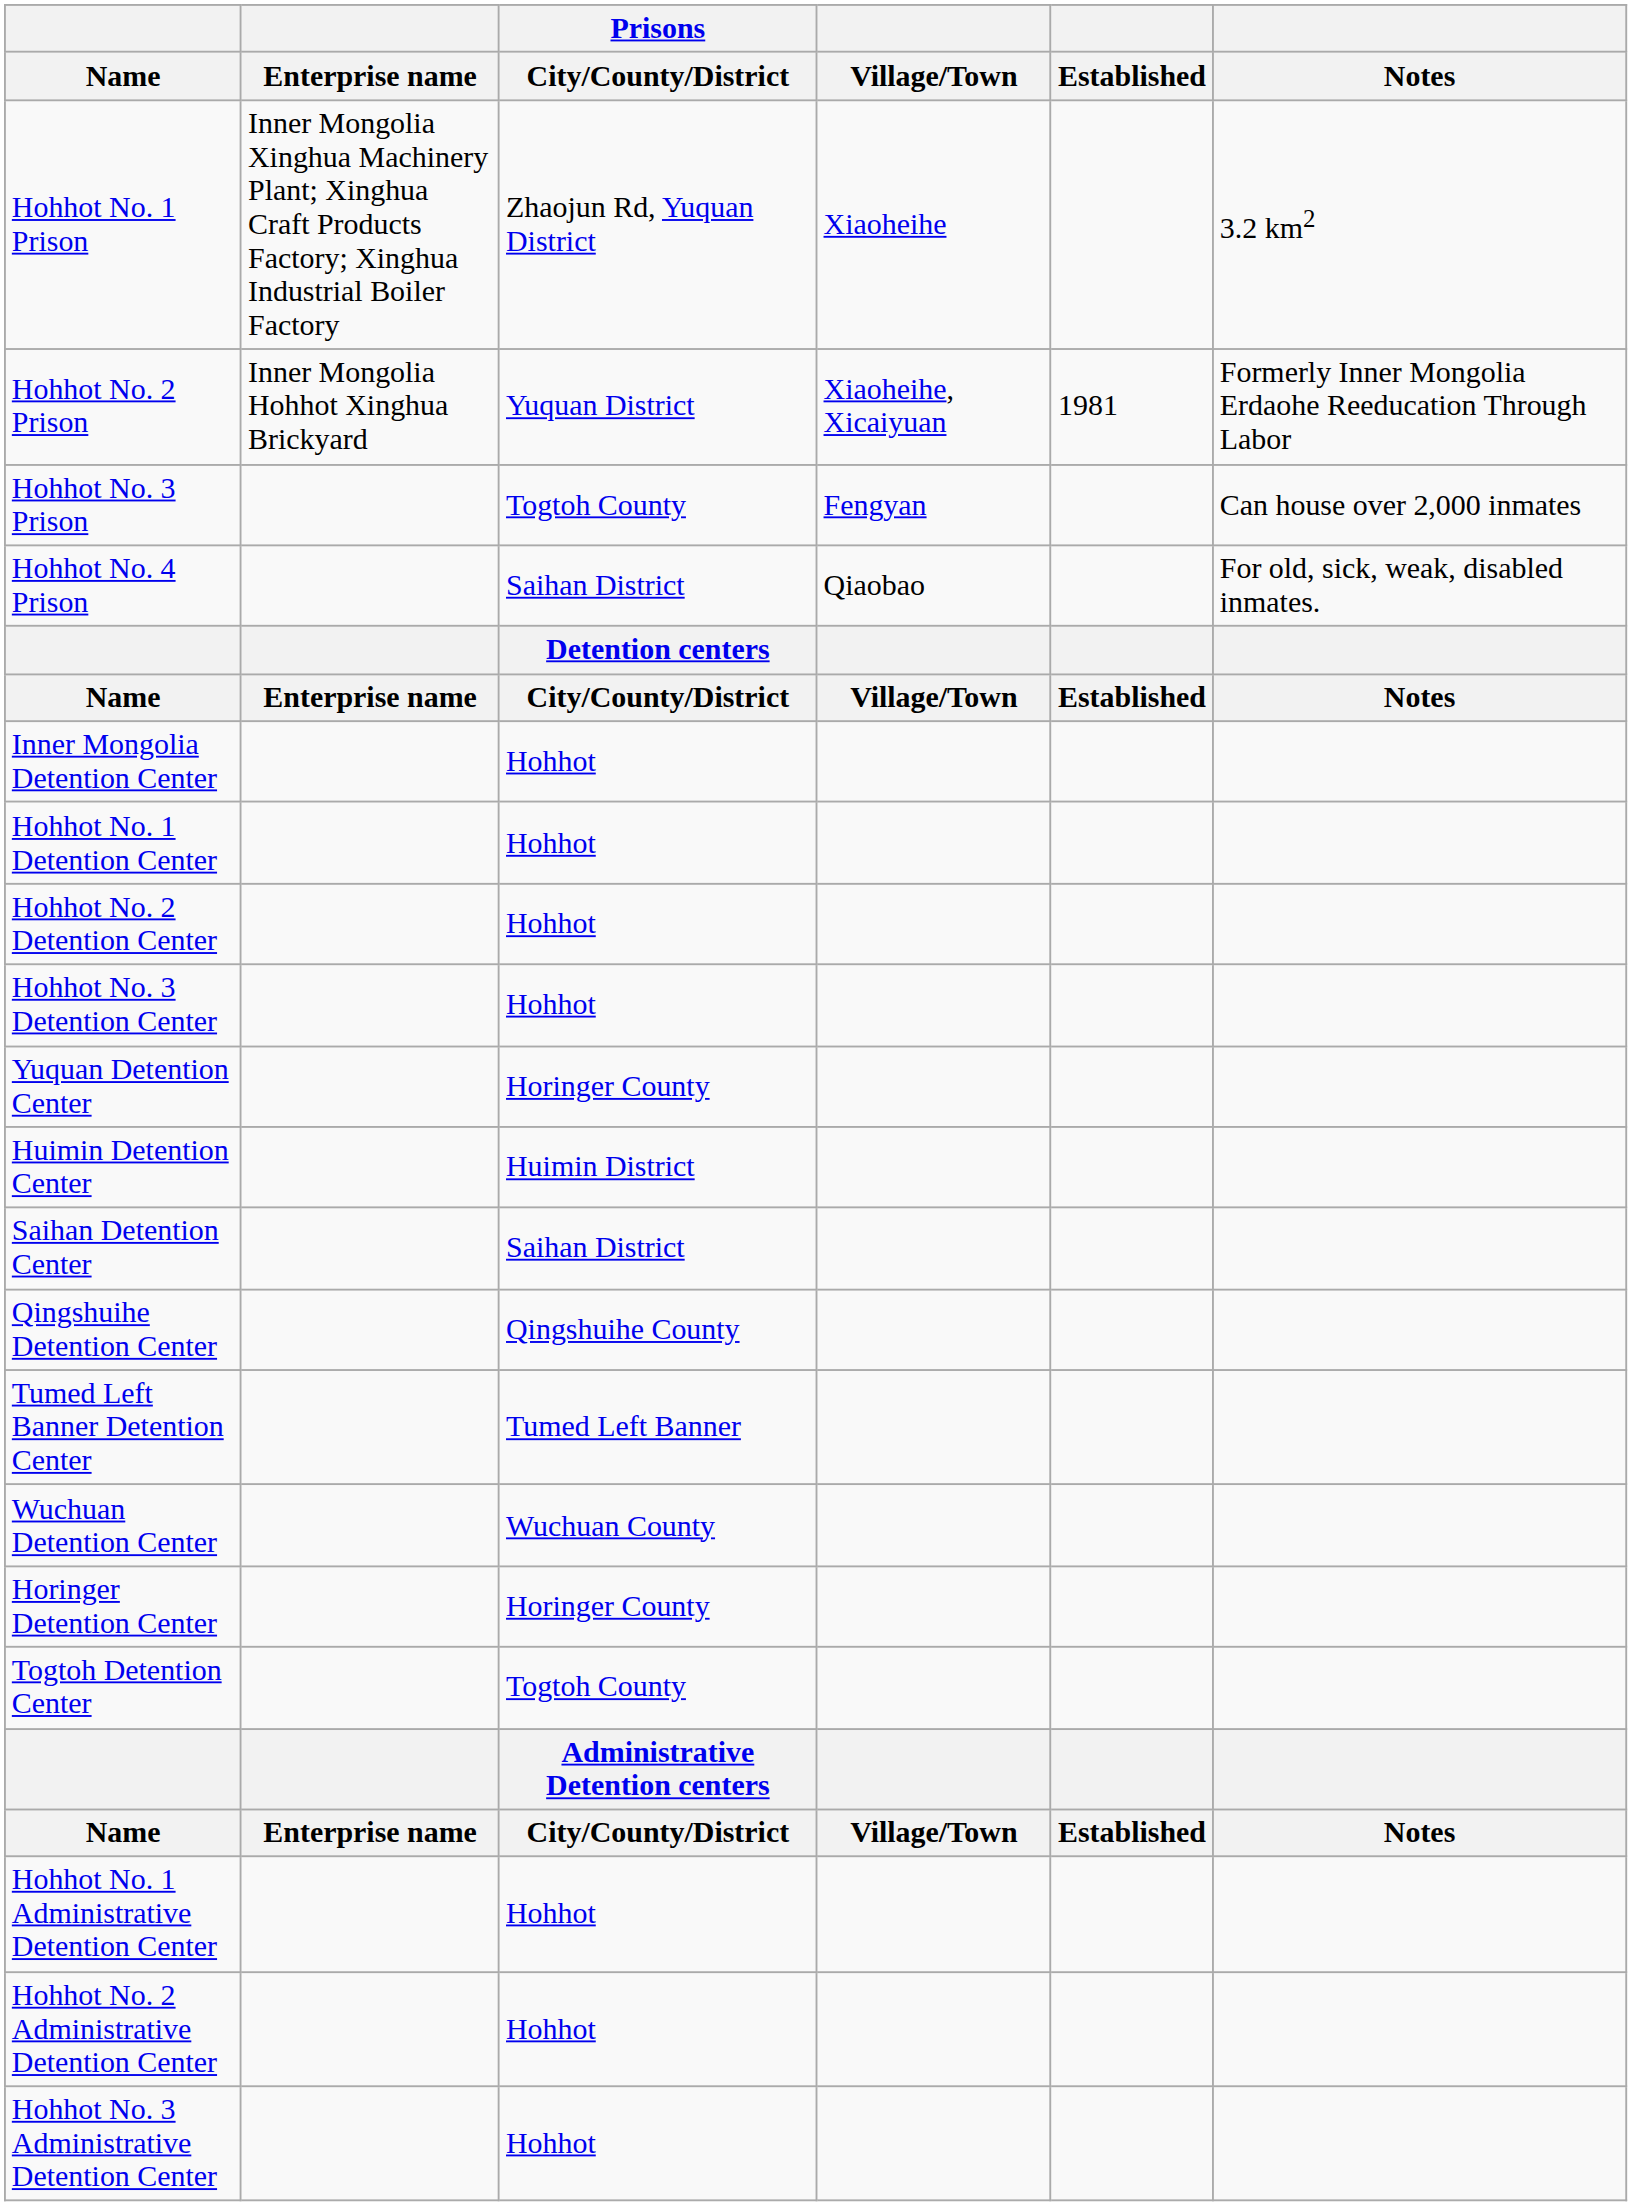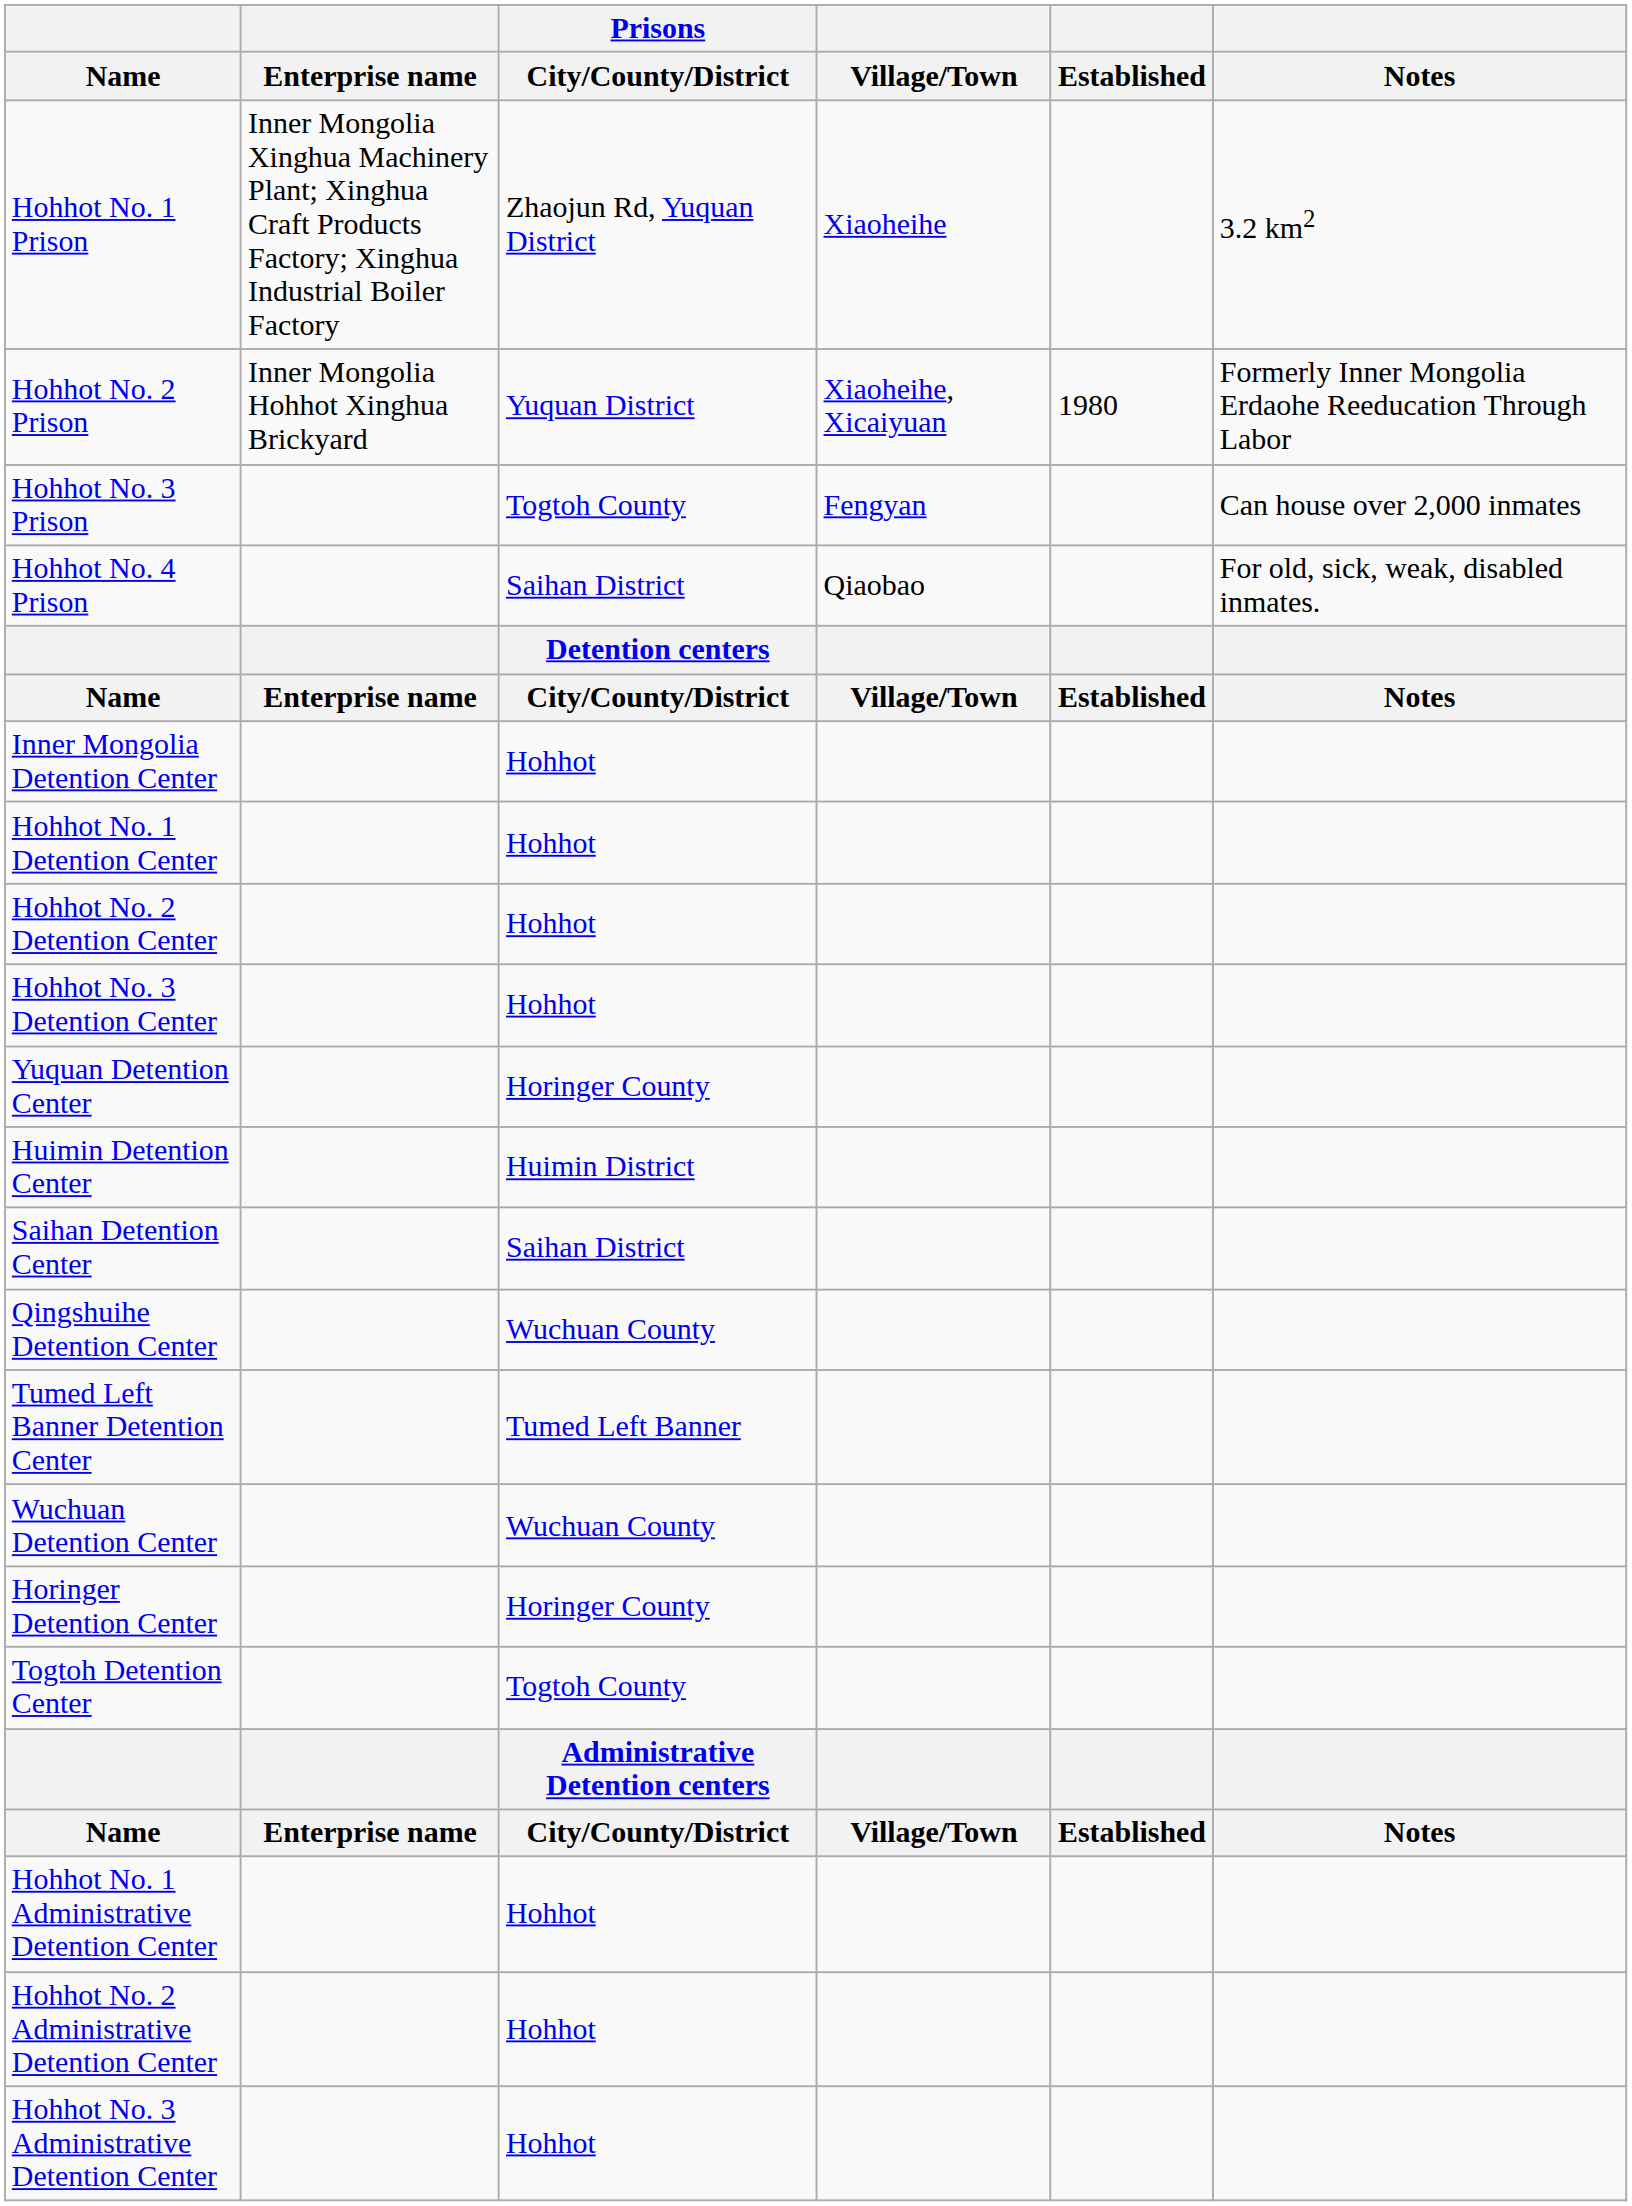 <table class="wikitable">
 <tr>
 <th></th>
 <th></th>
 <th><strong><a href='#'>Prisons</a></strong></th>
 <th></th>
 <th></th>
 <th></th>
 </tr>
 <tr>
 <th width=15%>Name</th>
 <th width=17%>Enterprise name</th>
 <th width=20%>City/County/District</th>
 <th width=15%>Village/Town</th>
 <th width=5%>Established</th>
 <th width=28%>Notes</th>
 </tr>
 <tr>
 <td><a href='#'>Hohhot No. 1 Prison</a></td>
 <td>Inner Mongolia Xinghua Machinery Plant; Xinghua Craft Products Factory; Xinghua Industrial Boiler Factory</td>
 <td>Zhaojun Rd, <a href='#'>Yuquan District</a></td>
 <td><a href='#'>Xiaoheihe</a></td>
 <td></td>
 <td>3.2 km<sup>2</sup></td>
 </tr>
 <tr>
 <td><a href='#'>Hohhot No. 2 Prison</a></td>
 <td>Inner Mongolia Hohhot Xinghua Brickyard</td>
 <td><a href='#'>Yuquan District</a></td>
 <td><a href='#'>Xiaoheihe</a>, <a href='#'>Xicaiyuan</a></td>
-<td>1981</td>
+<td>1980</td>
 <td>Formerly Inner Mongolia Erdaohe Reeducation Through Labor</td>
 </tr>
 <tr>
 <td><a href='#'>Hohhot No. 3 Prison</a></td>
 <td></td>
 <td><a href='#'>Togtoh County</a></td>
 <td><a href='#'>Fengyan</a></td>
 <td></td>
 <td>Can house over 2,000 inmates</td>
 </tr>
 <tr>
 <td><a href='#'>Hohhot No. 4 Prison</a></td>
 <td></td>
 <td><a href='#'>Saihan District</a></td>
 <td>Qiaobao</td>
 <td></td>
 <td>For old, sick, weak, disabled inmates.</td>
 </tr>
 <tr>
 <th></th>
 <th></th>
 <th><strong><a href='#'>Detention centers</a></strong> </th>
 <th></th>
 <th></th>
 <th></th>
 </tr>
 <tr>
 <th width=15%>Name</th>
 <th width=17%>Enterprise name</th>
 <th width=20%>City/County/District</th>
 <th width=15%>Village/Town</th>
 <th width=5%>Established</th>
 <th width=28%>Notes</th>
 </tr>
 <tr>
 <td><a href='#'>Inner Mongolia Detention Center</a></td>
 <td></td>
 <td><a href='#'>Hohhot</a></td>
 <td></td>
 <td></td>
 <td></td>
 </tr>
 <tr>
 <td><a href='#'>Hohhot No. 1 Detention Center</a></td>
 <td></td>
 <td><a href='#'>Hohhot</a></td>
 <td></td>
 <td></td>
 <td></td>
 </tr>
 <tr>
 <td><a href='#'>Hohhot No. 2 Detention Center</a></td>
 <td></td>
 <td><a href='#'>Hohhot</a></td>
 <td></td>
 <td></td>
 <td></td>
 </tr>
 <tr>
 <td><a href='#'>Hohhot No. 3 Detention Center</a></td>
 <td></td>
 <td><a href='#'>Hohhot</a></td>
 <td></td>
 <td></td>
 <td></td>
 </tr>
 <tr>
 <td><a href='#'>Yuquan Detention Center</a></td>
 <td></td>
 <td><a href='#'>Horinger County</a></td>
 <td></td>
 <td></td>
 <td></td>
 </tr>
 <tr>
 <td><a href='#'>Huimin Detention Center</a></td>
 <td></td>
 <td><a href='#'>Huimin District</a></td>
 <td></td>
 <td></td>
 <td></td>
 </tr>
 <tr>
 <td><a href='#'>Saihan Detention Center</a></td>
 <td></td>
 <td><a href='#'>Saihan District</a></td>
 <td></td>
 <td></td>
 <td></td>
 </tr>
 <tr>
 <td><a href='#'>Qingshuihe Detention Center</a></td>
 <td></td>
-<td><a href='#'>Qingshuihe County</a></td>
+<td><a href='#'>Wuchuan County</a></td>
 <td></td>
 <td></td>
 <td></td>
 </tr>
 <tr>
 <td><a href='#'>Tumed Left Banner Detention Center</a></td>
 <td></td>
 <td><a href='#'>Tumed Left Banner</a></td>
 <td></td>
 <td></td>
 <td></td>
 </tr>
 <tr>
 <td><a href='#'>Wuchuan Detention Center</a></td>
 <td></td>
 <td><a href='#'>Wuchuan County</a></td>
 <td></td>
 <td></td>
 <td></td>
 </tr>
 <tr>
 <td><a href='#'>Horinger Detention Center</a></td>
 <td></td>
 <td><a href='#'>Horinger County</a></td>
 <td></td>
 <td></td>
 <td></td>
 </tr>
 <tr>
 <td><a href='#'>Togtoh Detention Center</a></td>
 <td></td>
 <td><a href='#'>Togtoh County</a></td>
 <td></td>
 <td></td>
 <td></td>
 </tr>
 <tr>
 <th></th>
 <th></th>
 <th><strong><a href='#'>Administrative Detention centers</a></strong></th>
 <th></th>
 <th></th>
 <th></th>
 </tr>
 <tr>
 <th width=15%>Name</th>
 <th width=17%>Enterprise name</th>
 <th width=20%>City/County/District</th>
 <th width=15%>Village/Town</th>
 <th width=5%>Established</th>
 <th width=28%>Notes</th>
 </tr>
 <tr>
 <td><a href='#'>Hohhot No. 1 Administrative Detention Center</a></td>
 <td></td>
 <td><a href='#'>Hohhot</a></td>
 <td></td>
 <td></td>
 <td></td>
 </tr>
 <tr>
 <td><a href='#'>Hohhot No. 2 Administrative Detention Center</a></td>
 <td></td>
 <td><a href='#'>Hohhot</a></td>
 <td></td>
 <td></td>
 <td></td>
 </tr>
 <tr>
 <td><a href='#'>Hohhot No. 3 Administrative Detention Center</a></td>
 <td></td>
 <td><a href='#'>Hohhot</a></td>
 <td></td>
 <td></td>
 <td></td>
 </tr>
 </table>
